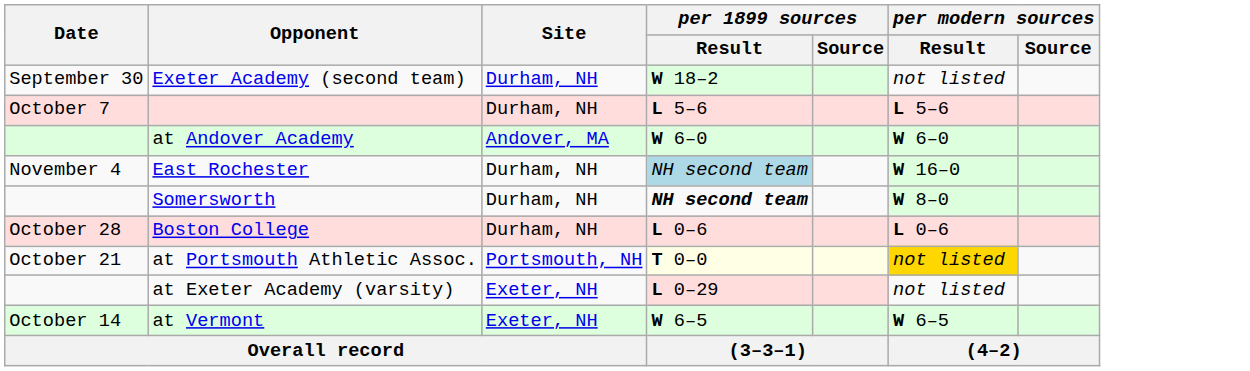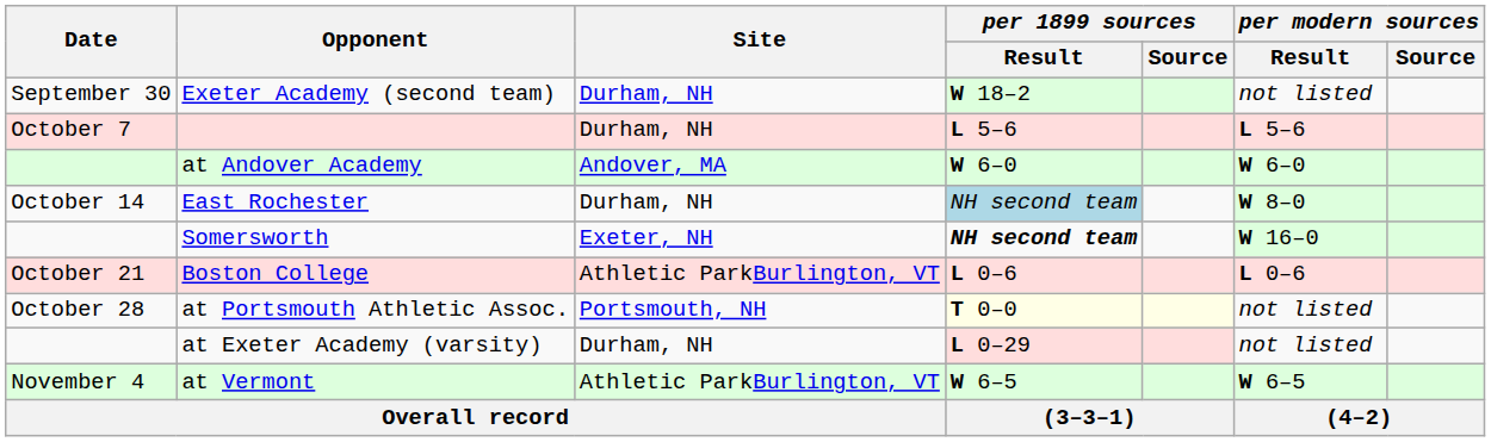 <table class="wikitable" style="text-align:left; font-size: 95%;">
 <tr>
 <th rowspan=2>Date</th>
 <th rowspan=2>Opponent</th>
 <th rowspan=2>Site</th>
 <th colspan=2><em>per 1899 sources</em></th>
 <th colspan=2><em>per modern sources</em></th>
 </tr>
 <tr>
 <th>Result</th>
 <th>Source</th>
 <th>Result</th>
 <th>Source</th>
 </tr>
 <tr>
 <td>September 30</td>
 <td><a href='#'>Exeter Academy</a> (second team)</td>
 <td><a href='#'>Durham, NH</a></td>
 <td bgcolor=#DDFFDD><strong>W</strong> 18–2</td>
 <td bgcolor=#DDFFDD></td>
 <td><em>not listed</em></td>
 <td></td>
 </tr>
 <tr style="background:#FFDDDD;">
 <td>October 7</td>
 <td></td>
 <td>Durham, NH</td>
 <td><strong>L</strong> 5–6</td>
 <td></td>
 <td><strong>L</strong> 5–6</td>
 <td></td>
 </tr>
 <tr style="background:#DDFFDD;">
 <td></td>
 <td>at <a href='#'>Andover Academy</a></td>
 <td><a href='#'>Andover, MA</a></td>
 <td><strong>W</strong> 6–0</td>
 <td></td>
 <td><strong>W</strong> 6–0</td>
 <td></td>
 </tr>
 <tr>
-<td>November 4</td>
+<td>October 14</td>
 <td><a href='#'>East Rochester</a></td>
 <td>Durham, NH</td>
 <td style="background: lightblue;"><em>NH second team</em></td>
 <td></td>
-<td bgcolor=#DDFFDD><strong>W</strong> 16–0</td>
+<td bgcolor=#DDFFDD><strong>W</strong> 8–0</td>
 <td bgcolor=#DDFFDD></td>
 </tr>
 <tr>
 <td></td>
 <td><a href='#'>Somersworth</a></td>
-<td>Durham, NH</td>
+<td><a href='#'>Exeter, NH</a></td>
 <td><strong><em>NH second team</em></strong></td>
 <td></td>
-<td bgcolor=#DDFFDD><strong>W</strong> 8–0</td>
+<td bgcolor=#DDFFDD><strong>W</strong> 16–0</td>
 <td bgcolor=#DDFFDD></td>
 </tr>
 <tr style="background:#FFDDDD;">
-<td>October 28</td>
+<td>October 21</td>
 <td><a href='#'>Boston College</a></td>
-<td>Durham, NH</td>
+<td>Athletic Park<a href='#'>Burlington, VT</a></td>
 <td><strong>L</strong> 0–6</td>
 <td></td>
 <td><strong>L</strong> 0–6</td>
 <td></td>
 </tr>
 <tr>
-<td>October 21</td>
+<td>October 28</td>
 <td>at <a href='#'>Portsmouth</a> Athletic Assoc.</td>
 <td><a href='#'>Portsmouth, NH</a></td>
 <td bgcolor=#FFFFE6><strong>T</strong> 0–0</td>
 <td bgcolor=#FFFFE6></td>
-<td style="background: gold;"><em>not listed</em></td>
+<td><em>not listed</em></td>
 <td></td>
 </tr>
 <tr>
 <td></td>
 <td>at Exeter Academy (varsity)</td>
-<td><a href='#'>Exeter, NH</a></td>
+<td>Durham, NH</td>
 <td bgcolor=#FFDDDD><strong>L</strong> 0–29</td>
 <td bgcolor=#FFDDDD></td>
 <td><em>not listed</em></td>
 <td></td>
 </tr>
 <tr style="background:#DDFFDD;">
-<td>October 14</td>
+<td>November 4</td>
 <td>at <a href='#'>Vermont</a></td>
-<td><a href='#'>Exeter, NH</a></td>
+<td>Athletic Park<a href='#'>Burlington, VT</a></td>
 <td><strong>W</strong> 6–5</td>
 <td></td>
 <td><strong>W</strong> 6–5</td>
 <td></td>
 </tr>
 <tr>
 <th colspan=3>Overall record</th>
 <th colspan=2>(3–3–1)</th>
 <th colspan=2>(4–2)</th>
 </tr>
 </table>
